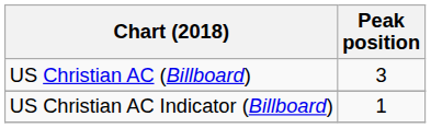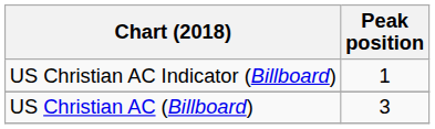 <table class="wikitable sortable plainrowheaders" style="text-align:center">
 <tr>
 <th scope="col">Chart (2018)</th>
 <th scope="col">Peak<br> position</th>
+</tr>
+<tr>
+<td align="left">US Christian AC Indicator (<em><a href='#'>Billboard</a></em>)</td>
+<td align="center">1</td>
+</tr>
+<tr>
+</tr>
+<tr>
 </tr>
 <tr>
 <td align="left">US <a href='#'>Christian AC</a> (<em><a href='#'>Billboard</a></em>)</td>
 <td>3</td>
 </tr>
 <tr>
 </tr>
-<tr>
-</tr>
-<tr>
-<td align="left">US Christian AC Indicator (<em><a href='#'>Billboard</a></em>)</td>
-<td align="center">1</td>
-</tr>
-<tr>
-</tr>
 </table>
